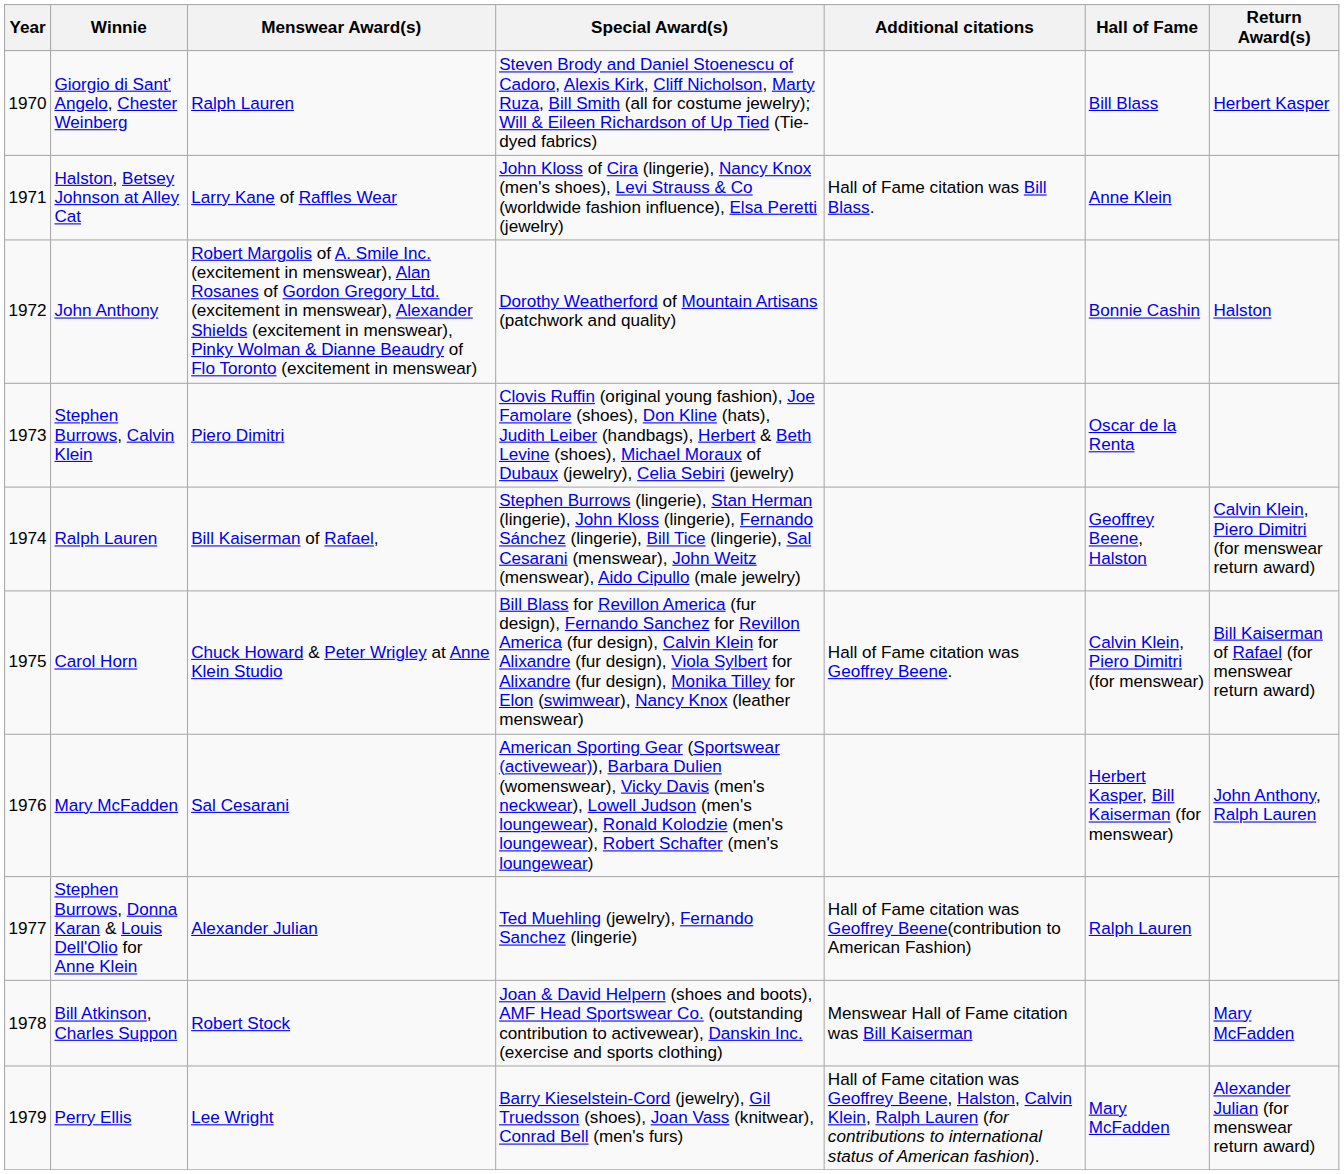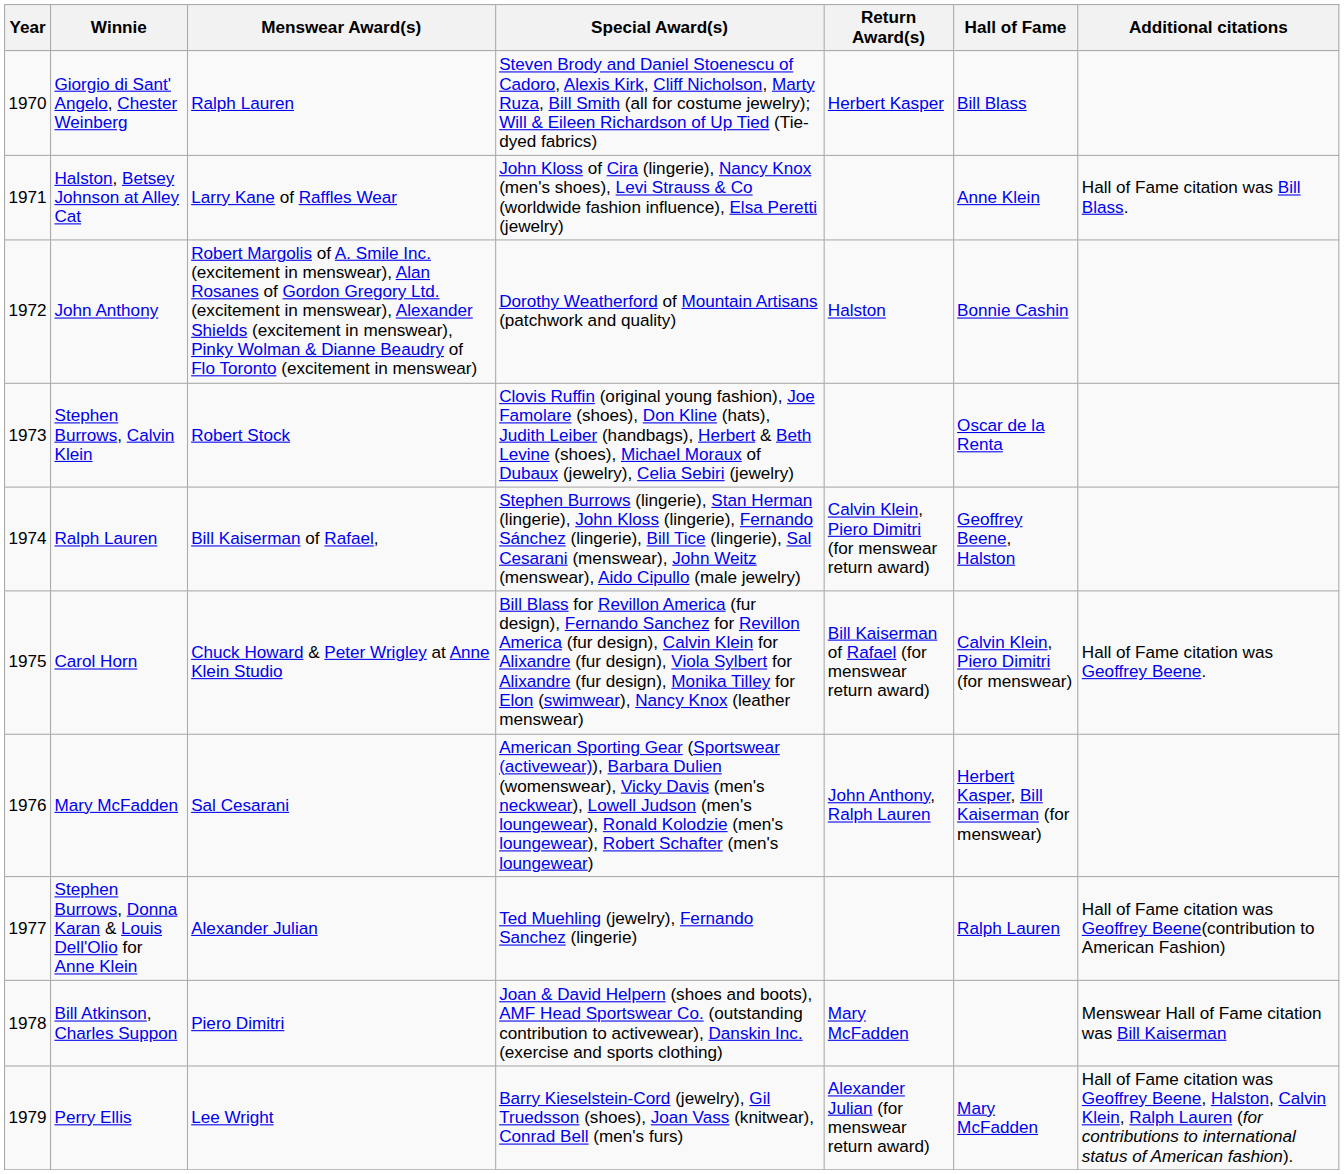 <table class="wikitable">
 <tr>
 <th>Year</th>
 <th>Winnie</th>
 <th>Menswear Award(s)</th>
 <th>Special Award(s)</th>
+<th>Return Award(s)</th>
+<th>Hall of Fame</th>
 <th>Additional citations</th>
-<th>Hall of Fame</th>
-<th>Return Award(s)</th>
 </tr>
 <tr>
 <td>1970</td>
 <td><a href='#'>Giorgio di Sant' Angelo</a>, <a href='#'>Chester Weinberg</a></td>
 <td><a href='#'>Ralph Lauren</a></td>
 <td><a href='#'>Steven Brody and Daniel Stoenescu of Cadoro</a>, <a href='#'>Alexis Kirk</a>, <a href='#'>Cliff Nicholson</a>, <a href='#'>Marty Ruza</a>, <a href='#'>Bill Smith</a> (all for costume jewelry); <a href='#'>Will & Eileen Richardson of Up Tied</a> (Tie-dyed fabrics)</td>
+<td><a href='#'>Herbert Kasper</a></td>
+<td><a href='#'>Bill Blass</a></td>
 <td></td>
-<td><a href='#'>Bill Blass</a></td>
-<td><a href='#'>Herbert Kasper</a></td>
 </tr>
 <tr>
 <td>1971</td>
 <td><a href='#'>Halston</a>, <a href='#'>Betsey Johnson at Alley Cat</a></td>
 <td><a href='#'>Larry Kane</a> of <a href='#'>Raffles Wear</a></td>
 <td><a href='#'>John Kloss</a> of <a href='#'>Cira</a> (lingerie), <a href='#'>Nancy Knox</a> (men's shoes), <a href='#'>Levi Strauss & Co</a> (worldwide fashion influence), <a href='#'>Elsa Peretti</a> (jewelry)</td>
+<td></td>
+<td><a href='#'>Anne Klein</a></td>
 <td>Hall of Fame citation was <a href='#'>Bill Blass</a>.</td>
-<td><a href='#'>Anne Klein</a></td>
-<td></td>
 </tr>
 <tr>
 <td>1972</td>
 <td><a href='#'>John Anthony</a></td>
 <td><a href='#'>Robert Margolis</a> of <a href='#'>A. Smile Inc.</a> (excitement in menswear), <a href='#'>Alan Rosanes</a> of <a href='#'>Gordon Gregory Ltd.</a> (excitement in menswear), <a href='#'>Alexander Shields</a> (excitement in menswear), <a href='#'>Pinky Wolman & Dianne Beaudry</a> of <a href='#'>Flo Toronto</a> (excitement in menswear)</td>
 <td><a href='#'>Dorothy Weatherford</a> of <a href='#'>Mountain Artisans</a> (patchwork and quality)</td>
+<td><a href='#'>Halston</a></td>
+<td><a href='#'>Bonnie Cashin</a></td>
 <td></td>
-<td><a href='#'>Bonnie Cashin</a></td>
-<td><a href='#'>Halston</a></td>
 </tr>
 <tr>
 <td>1973</td>
 <td><a href='#'>Stephen Burrows</a>, <a href='#'>Calvin Klein</a></td>
-<td><a href='#'>Piero Dimitri</a></td>
+<td><a href='#'>Robert Stock</a></td>
 <td><a href='#'>Clovis Ruffin</a> (original young fashion), <a href='#'>Joe Famolare</a> (shoes), <a href='#'>Don Kline</a> (hats), <a href='#'>Judith Leiber</a> (handbags), <a href='#'>Herbert</a> & <a href='#'>Beth Levine</a> (shoes), <a href='#'>Michael Moraux</a> of <a href='#'>Dubaux</a> (jewelry), <a href='#'>Celia Sebiri</a> (jewelry)</td>
 <td></td>
 <td><a href='#'>Oscar de la Renta</a></td>
 <td></td>
 </tr>
 <tr>
 <td>1974</td>
 <td><a href='#'>Ralph Lauren</a></td>
 <td><a href='#'>Bill Kaiserman</a> of <a href='#'>Rafael</a>, <br></td>
 <td><a href='#'>Stephen Burrows</a> (lingerie), <a href='#'>Stan Herman</a> (lingerie), <a href='#'>John Kloss</a> (lingerie), <a href='#'>Fernando Sánchez</a> (lingerie), <a href='#'>Bill Tice</a> (lingerie), <a href='#'>Sal Cesarani</a> (menswear), <a href='#'>John Weitz</a> (menswear), <a href='#'>Aido Cipullo</a> (male jewelry)</td>
+<td><a href='#'>Calvin Klein</a>, <a href='#'>Piero Dimitri</a> (for menswear return award)</td>
+<td><a href='#'>Geoffrey Beene</a>, <a href='#'>Halston</a></td>
 <td></td>
-<td><a href='#'>Geoffrey Beene</a>, <a href='#'>Halston</a></td>
-<td><a href='#'>Calvin Klein</a>, <a href='#'>Piero Dimitri</a> (for menswear return award)</td>
 </tr>
 <tr>
 <td>1975</td>
 <td><a href='#'>Carol Horn</a></td>
 <td><a href='#'>Chuck Howard</a> & <a href='#'>Peter Wrigley</a> at <a href='#'>Anne Klein Studio</a></td>
 <td><a href='#'>Bill Blass</a> for <a href='#'>Revillon America</a> (fur design), <a href='#'>Fernando Sanchez</a> for <a href='#'>Revillon America</a> (fur design), <a href='#'>Calvin Klein</a> for <a href='#'>Alixandre</a> (fur design), <a href='#'>Viola Sylbert</a> for <a href='#'>Alixandre</a> (fur design), <a href='#'>Monika Tilley</a> for <a href='#'>Elon</a> (<a href='#'>swimwear</a>), <a href='#'>Nancy Knox</a> (leather menswear)</td>
+<td><a href='#'>Bill Kaiserman</a> of <a href='#'>Rafael</a> (for menswear return award)</td>
+<td><a href='#'>Calvin Klein</a>, <a href='#'>Piero Dimitri</a> (for menswear)</td>
 <td>Hall of Fame citation was <a href='#'>Geoffrey Beene</a>.</td>
-<td><a href='#'>Calvin Klein</a>, <a href='#'>Piero Dimitri</a> (for menswear)</td>
-<td><a href='#'>Bill Kaiserman</a> of <a href='#'>Rafael</a> (for menswear return award)</td>
 </tr>
 <tr>
 <td>1976</td>
 <td><a href='#'>Mary McFadden</a></td>
 <td><a href='#'>Sal Cesarani</a></td>
 <td><a href='#'>American Sporting Gear</a> (<a href='#'>Sportswear (activewear)</a>), <a href='#'>Barbara Dulien</a> (womenswear), <a href='#'>Vicky Davis</a> (men's <a href='#'>neckwear</a>), <a href='#'>Lowell Judson</a> (men's <a href='#'>loungewear</a>), <a href='#'>Ronald Kolodzie</a> (men's <a href='#'>loungewear</a>), <a href='#'>Robert Schafter</a> (men's <a href='#'>loungewear</a>)</td>
+<td><a href='#'>John Anthony</a>, <a href='#'>Ralph Lauren</a></td>
+<td><a href='#'>Herbert Kasper</a>, <a href='#'>Bill Kaiserman</a> (for menswear)</td>
 <td></td>
-<td><a href='#'>Herbert Kasper</a>, <a href='#'>Bill Kaiserman</a> (for menswear)</td>
-<td><a href='#'>John Anthony</a>, <a href='#'>Ralph Lauren</a></td>
 </tr>
 <tr>
 <td>1977</td>
 <td><a href='#'>Stephen Burrows</a>, <a href='#'>Donna Karan</a> & <a href='#'>Louis Dell'Olio</a> for <a href='#'>Anne Klein</a></td>
 <td><a href='#'>Alexander Julian</a></td>
 <td><a href='#'>Ted Muehling</a> (jewelry), <a href='#'>Fernando Sanchez</a> (lingerie)</td>
+<td></td>
+<td><a href='#'>Ralph Lauren</a></td>
 <td>Hall of Fame citation was <a href='#'>Geoffrey Beene</a>(contribution to American Fashion)</td>
-<td><a href='#'>Ralph Lauren</a></td>
-<td></td>
 </tr>
 <tr>
 <td>1978</td>
 <td><a href='#'>Bill Atkinson</a>, <a href='#'>Charles Suppon</a></td>
-<td><a href='#'>Robert Stock</a></td>
+<td><a href='#'>Piero Dimitri</a></td>
 <td><a href='#'>Joan & David Helpern</a> (shoes and boots), <a href='#'>AMF Head Sportswear Co.</a> (outstanding contribution to activewear), <a href='#'>Danskin Inc.</a> (exercise and sports clothing)</td>
+<td><a href='#'>Mary McFadden</a></td>
+<td></td>
 <td>Menswear Hall of Fame citation was <a href='#'>Bill Kaiserman</a></td>
-<td></td>
-<td><a href='#'>Mary McFadden</a></td>
 </tr>
 <tr>
 <td>1979</td>
 <td><a href='#'>Perry Ellis</a></td>
 <td><a href='#'>Lee Wright</a></td>
 <td><a href='#'>Barry Kieselstein-Cord</a> (jewelry), <a href='#'>Gil Truedsson</a> (shoes), <a href='#'>Joan Vass</a> (knitwear), <a href='#'>Conrad Bell</a> (men's furs)</td>
+<td><a href='#'>Alexander Julian</a> (for menswear return award)</td>
+<td><a href='#'>Mary McFadden</a></td>
 <td>Hall of Fame citation was <a href='#'>Geoffrey Beene</a>, <a href='#'>Halston</a>, <a href='#'>Calvin Klein</a>, <a href='#'>Ralph Lauren</a> (<em>for contributions to international status of American fashion</em>).</td>
-<td><a href='#'>Mary McFadden</a></td>
-<td><a href='#'>Alexander Julian</a> (for menswear return award)</td>
 </tr>
 </table>
